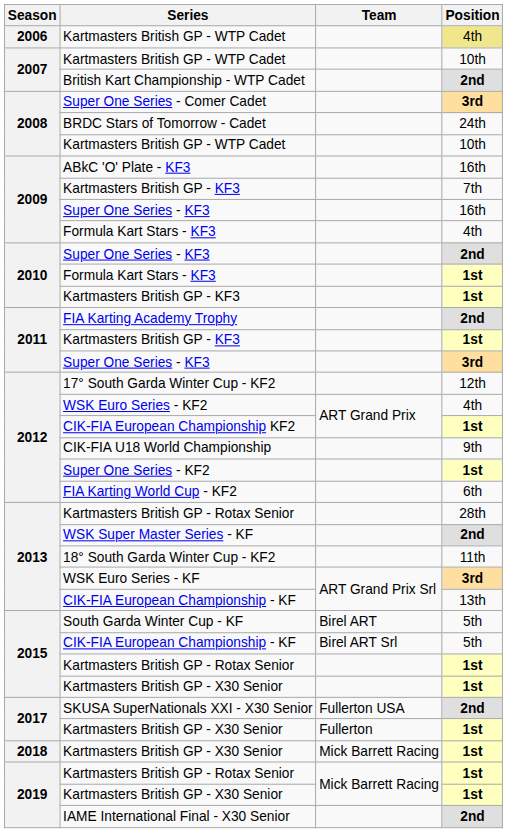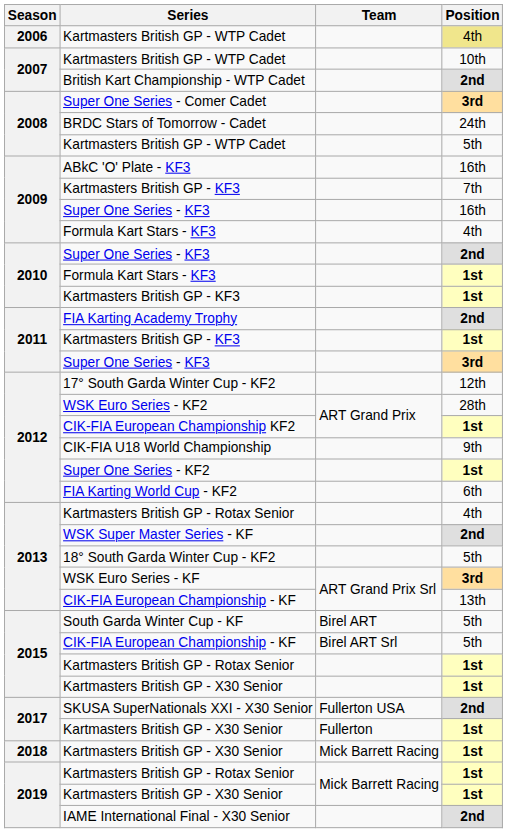 <table class="wikitable" style="font-size: 85%; text-align:center">
 <tr>
 <th>Season</th>
 <th>Series</th>
 <th>Team</th>
 <th>Position</th>
 </tr>
 <tr>
 <th>2006</th>
 <td align="left">Kartmasters British GP - WTP Cadet</td>
 <td align="left"></td>
 <td style="background: khaki;">4th</td>
 </tr>
 <tr>
 <th rowspan="2">2007</th>
 <td align="left">Kartmasters British GP - WTP Cadet</td>
 <td align="left"></td>
 <td>10th</td>
 </tr>
 <tr>
 <td align="left">British Kart Championship - WTP Cadet</td>
 <td align="left"></td>
 <th style="background:#DFDFDF"><strong>2nd</strong></th>
 </tr>
 <tr>
 <th rowspan="3">2008</th>
 <td align="left"><a href='#'>Super One Series</a> - Comer Cadet</td>
 <td align="left"></td>
 <th style="background:#FFDF9F"><strong>3rd</strong></th>
 </tr>
 <tr>
 <td align="left">BRDC Stars of Tomorrow - Cadet</td>
 <td align="left"></td>
 <td>24th</td>
 </tr>
 <tr>
 <td align="left">Kartmasters British GP - WTP Cadet</td>
 <td align="left"></td>
-<td>10th</td>
+<td>5th</td>
 </tr>
 <tr>
 <th rowspan="4">2009</th>
 <td align="left">ABkC 'O' Plate - <a href='#'>KF3</a></td>
 <td align="left"></td>
 <td>16th</td>
 </tr>
 <tr>
 <td align="left">Kartmasters British GP - <a href='#'>KF3</a></td>
 <td align="left"></td>
 <td>7th</td>
 </tr>
 <tr>
 <td align="left"><a href='#'>Super One Series</a> - <a href='#'>KF3</a></td>
 <td align="left"></td>
 <td>16th</td>
 </tr>
 <tr>
 <td align="left">Formula Kart Stars - <a href='#'>KF3</a></td>
 <td align="left"></td>
 <td>4th</td>
 </tr>
 <tr>
 <th rowspan="3">2010</th>
 <td align="left"><a href='#'>Super One Series</a> - <a href='#'>KF3</a></td>
 <td align="left"></td>
 <th style="background:#DFDFDF"><strong>2nd</strong></th>
 </tr>
 <tr>
 <td align="left">Formula Kart Stars - <a href='#'>KF3</a></td>
 <td align="left"></td>
 <th style="background:#FFFFBF"><strong>1st</strong></th>
 </tr>
 <tr>
 <td align="left">Kartmasters British GP - KF3</td>
 <td align="left"></td>
 <th style="background:#FFFFBF"><strong>1st</strong></th>
 </tr>
 <tr>
 <th rowspan="3">2011</th>
 <td align="left"><a href='#'>FIA Karting Academy Trophy</a></td>
 <td align="left"></td>
 <th style="background:#DFDFDF"><strong>2nd</strong></th>
 </tr>
 <tr>
 <td align="left">Kartmasters British GP - <a href='#'>KF3</a></td>
 <td align="left"></td>
 <th style="background:#FFFFBF"><strong>1st</strong></th>
 </tr>
 <tr>
 <td align="left"><a href='#'>Super One Series</a> - <a href='#'>KF3</a></td>
 <td align="left"></td>
 <th style="background:#FFDF9F"><strong>3rd</strong></th>
 </tr>
 <tr>
 <th rowspan="6">2012</th>
 <td align="left">17° South Garda Winter Cup - KF2</td>
 <td align="left"></td>
 <td>12th</td>
 </tr>
 <tr>
 <td align="left"><a href='#'>WSK Euro Series</a> - KF2</td>
 <td rowspan="2" align="left">ART Grand Prix</td>
-<td>4th</td>
+<td>28th</td>
 </tr>
 <tr>
 <td align="left"><a href='#'>CIK-FIA European Championship</a> KF2</td>
 <th style="background:#FFFFBF"><strong>1st</strong></th>
 </tr>
 <tr>
 <td align="left">CIK-FIA U18 World Championship</td>
 <td align="left"></td>
 <td>9th</td>
 </tr>
 <tr>
 <td align="left"><a href='#'>Super One Series</a> - KF2</td>
 <td align="left"></td>
 <th style="background:#FFFFBF"><strong>1st</strong></th>
 </tr>
 <tr>
 <td align="left"><a href='#'>FIA Karting World Cup</a> - KF2</td>
 <td align="left"></td>
 <td>6th</td>
 </tr>
 <tr>
 <th rowspan="5">2013</th>
 <td align="left">Kartmasters British GP - Rotax Senior</td>
 <td align="left"></td>
-<td>28th</td>
+<td>4th</td>
 </tr>
 <tr>
 <td align="left"><a href='#'>WSK Super Master Series</a> - KF</td>
 <td align="left"></td>
 <th style="background:#DFDFDF"><strong>2nd</strong></th>
 </tr>
 <tr>
 <td align="left">18° South Garda Winter Cup - KF2</td>
 <td align="left"></td>
-<td>11th</td>
+<td>5th</td>
 </tr>
 <tr>
 <td align="left">WSK Euro Series - KF</td>
 <td rowspan="2" align="left">ART Grand Prix Srl</td>
 <th style="background:#FFDF9F"><strong>3rd</strong></th>
 </tr>
 <tr>
 <td align="left"><a href='#'>CIK-FIA European Championship</a> - KF</td>
 <td>13th</td>
 </tr>
 <tr>
 <th rowspan="4">2015</th>
 <td align="left">South Garda Winter Cup - KF</td>
 <td align="left">Birel ART</td>
 <td>5th</td>
 </tr>
 <tr>
 <td align="left"><a href='#'>CIK-FIA European Championship</a> - KF</td>
 <td align="left">Birel ART Srl</td>
 <td>5th</td>
 </tr>
 <tr>
 <td align="left">Kartmasters British GP - Rotax Senior</td>
 <td align="left"></td>
 <th style="background:#FFFFBF"><strong>1st</strong></th>
 </tr>
 <tr>
 <td align="left">Kartmasters British GP - X30 Senior</td>
 <td align="left"></td>
 <th style="background:#FFFFBF"><strong>1st</strong></th>
 </tr>
 <tr>
 <th rowspan="2">2017</th>
 <td align="left">SKUSA SuperNationals XXI - X30 Senior</td>
 <td align="left">Fullerton USA</td>
 <th style="background:#DFDFDF"><strong>2nd</strong></th>
 </tr>
 <tr>
 <td align="left">Kartmasters British GP - X30 Senior</td>
 <td align="left">Fullerton</td>
 <th style="background:#FFFFBF"><strong>1st</strong></th>
 </tr>
 <tr>
 <th>2018</th>
 <td align="left">Kartmasters British GP - X30 Senior</td>
 <td align="left">Mick Barrett Racing</td>
 <th style="background:#FFFFBF"><strong>1st</strong></th>
 </tr>
 <tr>
 <th rowspan="3">2019</th>
 <td align="left">Kartmasters British GP - Rotax Senior</td>
 <td rowspan="2" align="left">Mick Barrett Racing</td>
 <th style="background:#FFFFBF"><strong>1st</strong></th>
 </tr>
 <tr>
 <td align="left">Kartmasters British GP - X30 Senior</td>
 <th style="background:#FFFFBF"><strong>1st</strong></th>
 </tr>
 <tr>
 <td align="left">IAME International Final - X30 Senior</td>
 <td align="left"></td>
 <th style="background:#DFDFDF"><strong>2nd</strong></th>
 </tr>
 </table>
